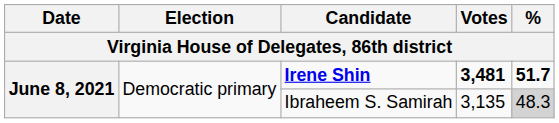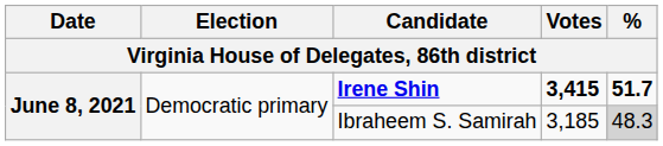 <table class="wikitable">
 <tr>
 <th>Date</th>
 <th>Election</th>
 <th>Candidate</th>
 <th>Votes</th>
 <th>%</th>
 </tr>
 <tr>
 <th colspan="5">Virginia House of Delegates, 86th district</th>
 </tr>
 <tr>
 <th rowspan="2">June 8, 2021</th>
 <td rowspan="2" align="center" >Democratic primary</td>
 <td><strong><a href='#'>Irene Shin</a></strong></td>
-<td><strong>3,481</strong></td>
+<td><strong>3,415</strong></td>
 <td><strong>51.7</strong></td>
 </tr>
 <tr>
 <td>Ibraheem S. Samirah</td>
-<td>3,135</td>
+<td>3,185</td>
 <td style="background: lightgrey;">48.3</td>
 </tr>
 </table>
